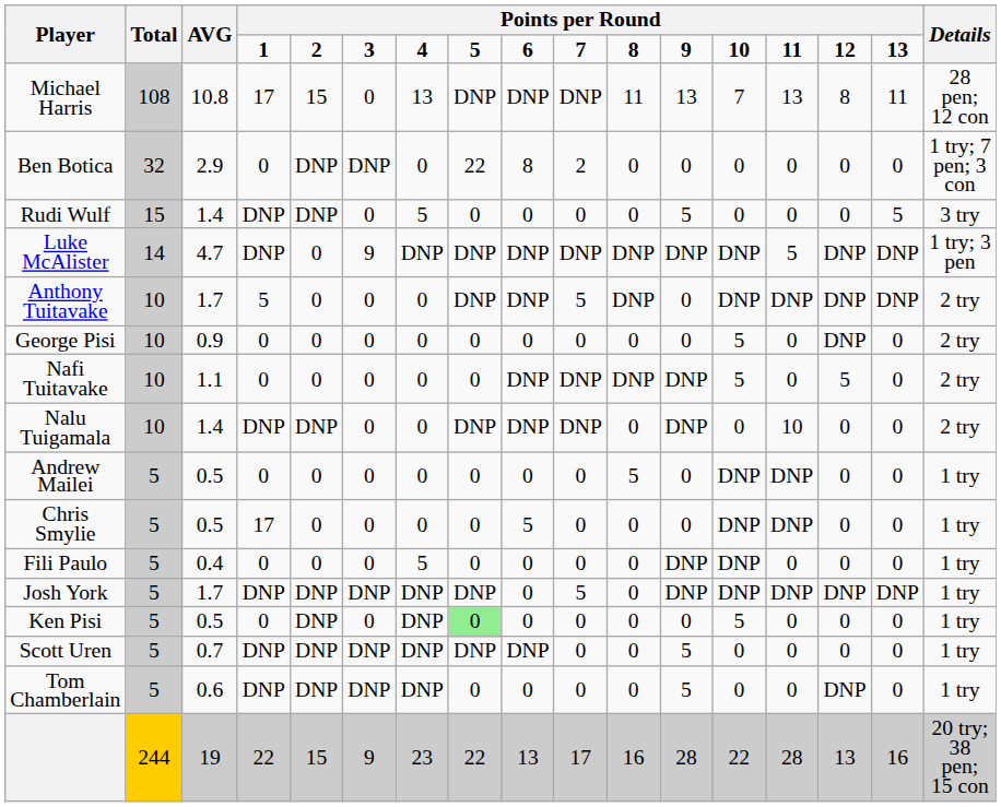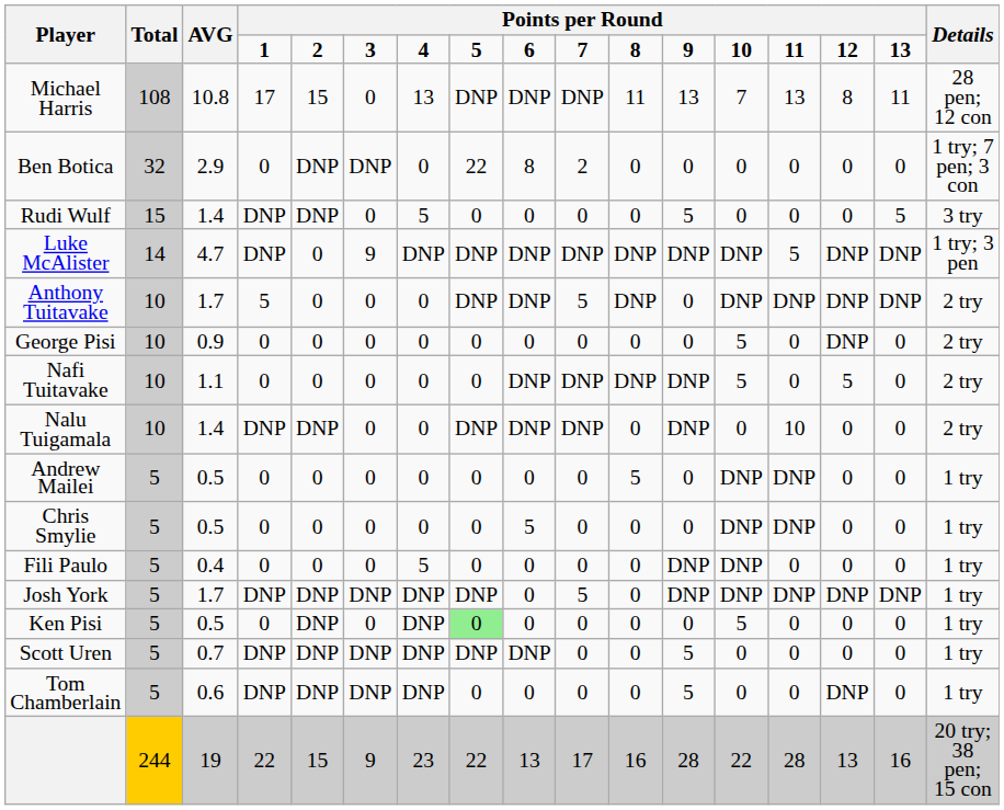 <table class="wikitable" style="text-align:center; line-height: 90%; font-size:90%;" width=100%>
 <tr>
 <th rowspan=2 width=15%>Player</th>
 <th rowspan=2 width=6%>Total</th>
 <th rowspan=2 width=6%>AVG</th>
 <th colspan=13>Points per Round</th>
 <th rowspan=2 width=15%><em>Details</em></th>
 </tr>
 <tr>
 <td width=4%><strong>1</strong></td>
 <td width=4%><strong>2</strong></td>
 <td width=4%><strong>3</strong></td>
 <td width=4%><strong>4</strong></td>
 <td width=4%><strong>5</strong></td>
 <td width=4%><strong>6</strong></td>
 <td width=4%><strong>7</strong></td>
 <td width=4%><strong>8</strong></td>
 <td width=4%><strong>9</strong></td>
 <td width=4%><strong>10</strong></td>
 <td width=4%><strong>11</strong></td>
 <td width=4%><strong>12</strong></td>
 <td width=4%><strong>13</strong></td>
 </tr>
 <tr>
 <td>Michael Harris</td>
 <td bgcolor=#cccccc>108</td>
 <td>10.8</td>
 <td>17</td>
 <td>15</td>
 <td>0</td>
 <td>13</td>
 <td>DNP</td>
 <td>DNP</td>
 <td>DNP</td>
 <td>11</td>
 <td>13</td>
 <td>7</td>
 <td>13</td>
 <td>8</td>
 <td>11</td>
 <td>28 pen; 12 con</td>
 </tr>
 <tr>
 <td>Ben Botica</td>
 <td bgcolor=#cccccc>32</td>
 <td>2.9</td>
 <td>0</td>
 <td>DNP</td>
 <td>DNP</td>
 <td>0</td>
 <td>22</td>
 <td>8</td>
 <td>2</td>
 <td>0</td>
 <td>0</td>
 <td>0</td>
 <td>0</td>
 <td>0</td>
 <td>0</td>
 <td>1 try; 7 pen; 3 con</td>
 </tr>
 <tr>
 <td>Rudi Wulf</td>
 <td bgcolor=#cccccc>15</td>
 <td>1.4</td>
 <td>DNP</td>
 <td>DNP</td>
 <td>0</td>
 <td>5</td>
 <td>0</td>
 <td>0</td>
 <td>0</td>
 <td>0</td>
 <td>5</td>
 <td>0</td>
 <td>0</td>
 <td>0</td>
 <td>5</td>
 <td>3 try</td>
 </tr>
 <tr>
 <td><a href='#'>Luke McAlister</a></td>
 <td bgcolor=#cccccc>14</td>
 <td>4.7</td>
 <td>DNP</td>
 <td>0</td>
 <td>9</td>
 <td>DNP</td>
 <td>DNP</td>
 <td>DNP</td>
 <td>DNP</td>
 <td>DNP</td>
 <td>DNP</td>
 <td>DNP</td>
 <td>5</td>
 <td>DNP</td>
 <td>DNP</td>
 <td>1 try; 3 pen</td>
 </tr>
 <tr>
 <td><a href='#'>Anthony Tuitavake</a></td>
 <td bgcolor=#cccccc>10</td>
 <td>1.7</td>
 <td>5</td>
 <td>0</td>
 <td>0</td>
 <td>0</td>
 <td>DNP</td>
 <td>DNP</td>
 <td>5</td>
 <td>DNP</td>
 <td>0</td>
 <td>DNP</td>
 <td>DNP</td>
 <td>DNP</td>
 <td>DNP</td>
 <td>2 try</td>
 </tr>
 <tr>
 <td>George Pisi</td>
 <td bgcolor=#cccccc>10</td>
 <td>0.9</td>
 <td>0</td>
 <td>0</td>
 <td>0</td>
 <td>0</td>
 <td>0</td>
 <td>0</td>
 <td>0</td>
 <td>0</td>
 <td>0</td>
 <td>5</td>
 <td>0</td>
 <td>DNP</td>
 <td>0</td>
 <td>2 try</td>
 </tr>
 <tr>
 <td>Nafi Tuitavake</td>
 <td bgcolor=#cccccc>10</td>
 <td>1.1</td>
 <td>0</td>
 <td>0</td>
 <td>0</td>
 <td>0</td>
 <td>0</td>
 <td>DNP</td>
 <td>DNP</td>
 <td>DNP</td>
 <td>DNP</td>
 <td>5</td>
 <td>0</td>
 <td>5</td>
 <td>0</td>
 <td>2 try</td>
 </tr>
 <tr>
 <td>Nalu Tuigamala</td>
 <td bgcolor=#cccccc>10</td>
 <td>1.4</td>
 <td>DNP</td>
 <td>DNP</td>
 <td>0</td>
 <td>0</td>
 <td>DNP</td>
 <td>DNP</td>
 <td>DNP</td>
 <td>0</td>
 <td>DNP</td>
 <td>0</td>
 <td>10</td>
 <td>0</td>
 <td>0</td>
 <td>2 try</td>
 </tr>
 <tr>
 <td>Andrew Mailei</td>
 <td bgcolor=#cccccc>5</td>
 <td>0.5</td>
 <td>0</td>
 <td>0</td>
 <td>0</td>
 <td>0</td>
 <td>0</td>
 <td>0</td>
 <td>0</td>
 <td>5</td>
 <td>0</td>
 <td>DNP</td>
 <td>DNP</td>
 <td>0</td>
 <td>0</td>
 <td>1 try</td>
 </tr>
 <tr>
 <td>Chris Smylie</td>
 <td bgcolor=#cccccc>5</td>
 <td>0.5</td>
-<td>17</td>
+<td>0</td>
 <td>0</td>
 <td>0</td>
 <td>0</td>
 <td>0</td>
 <td>5</td>
 <td>0</td>
 <td>0</td>
 <td>0</td>
 <td>DNP</td>
 <td>DNP</td>
 <td>0</td>
 <td>0</td>
 <td>1 try</td>
 </tr>
 <tr>
 <td>Fili Paulo</td>
 <td bgcolor=#cccccc>5</td>
 <td>0.4</td>
 <td>0</td>
 <td>0</td>
 <td>0</td>
 <td>5</td>
 <td>0</td>
 <td>0</td>
 <td>0</td>
 <td>0</td>
 <td>DNP</td>
 <td>DNP</td>
 <td>0</td>
 <td>0</td>
 <td>0</td>
 <td>1 try</td>
 </tr>
 <tr>
 <td>Josh York</td>
 <td bgcolor=#cccccc>5</td>
 <td>1.7</td>
 <td>DNP</td>
 <td>DNP</td>
 <td>DNP</td>
 <td>DNP</td>
 <td>DNP</td>
 <td>0</td>
 <td>5</td>
 <td>0</td>
 <td>DNP</td>
 <td>DNP</td>
 <td>DNP</td>
 <td>DNP</td>
 <td>DNP</td>
 <td>1 try</td>
 </tr>
 <tr>
 <td>Ken Pisi</td>
 <td bgcolor=#cccccc>5</td>
 <td>0.5</td>
 <td>0</td>
 <td>DNP</td>
 <td>0</td>
 <td>DNP</td>
 <td style="background: lightgreen;">0</td>
 <td>0</td>
 <td>0</td>
 <td>0</td>
 <td>0</td>
 <td>5</td>
 <td>0</td>
 <td>0</td>
 <td>0</td>
 <td>1 try</td>
 </tr>
 <tr>
 <td>Scott Uren</td>
 <td bgcolor=#cccccc>5</td>
 <td>0.7</td>
 <td>DNP</td>
 <td>DNP</td>
 <td>DNP</td>
 <td>DNP</td>
 <td>DNP</td>
 <td>DNP</td>
 <td>0</td>
 <td>0</td>
 <td>5</td>
 <td>0</td>
 <td>0</td>
 <td>0</td>
 <td>0</td>
 <td>1 try</td>
 </tr>
 <tr>
 <td>Tom Chamberlain</td>
 <td bgcolor=#cccccc>5</td>
 <td>0.6</td>
 <td>DNP</td>
 <td>DNP</td>
 <td>DNP</td>
 <td>DNP</td>
 <td>0</td>
 <td>0</td>
 <td>0</td>
 <td>0</td>
 <td>5</td>
 <td>0</td>
 <td>0</td>
 <td>DNP</td>
 <td>0</td>
 <td>1 try</td>
 </tr>
 <tr>
 <th></th>
 <td bgcolor=#ffcc00>244</td>
 <td bgcolor=#cccccc>19</td>
 <td bgcolor=#cccccc>22</td>
 <td bgcolor=#cccccc>15</td>
 <td bgcolor=#cccccc>9</td>
 <td bgcolor=#cccccc>23</td>
 <td bgcolor=#cccccc>22</td>
 <td bgcolor=#cccccc>13</td>
 <td bgcolor=#cccccc>17</td>
 <td bgcolor=#cccccc>16</td>
 <td bgcolor=#cccccc>28</td>
 <td bgcolor=#cccccc>22</td>
 <td bgcolor=#cccccc>28</td>
 <td bgcolor=#cccccc>13</td>
 <td bgcolor=#cccccc>16</td>
 <td bgcolor=#cccccc>20 try; 38 pen; 15 con</td>
 </tr>
 </table>
